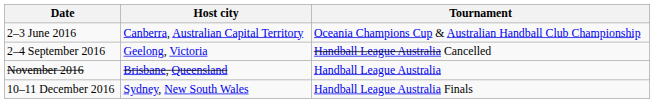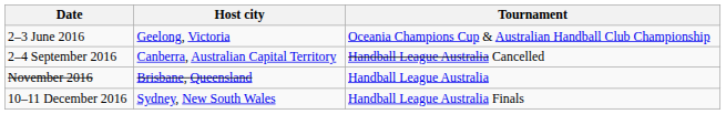 <table class="wikitable">
 <tr>
 <th width=150>Date</th>
 <th width=250>Host city</th>
 <th width=450>Tournament</th>
 </tr>
 <tr>
 <td>2–3 June 2016</td>
-<td><a href='#'>Canberra</a>, <a href='#'>Australian Capital Territory</a></td>
+<td><a href='#'>Geelong</a>, <a href='#'>Victoria</a></td>
 <td><a href='#'>Oceania Champions Cup</a> & <a href='#'>Australian Handball Club Championship</a></td>
 </tr>
 <tr>
 <td>2–4 September 2016</td>
-<td><a href='#'>Geelong</a>, <a href='#'>Victoria</a></td>
+<td><a href='#'>Canberra</a>, <a href='#'>Australian Capital Territory</a></td>
 <td><s><a href='#'>Handball League Australia</a></s> Cancelled</td>
 </tr>
 <tr>
 <td><s>November 2016</s></td>
 <td><s><a href='#'>Brisbane</a>, <a href='#'>Queensland</a></s></td>
 <td><a href='#'>Handball League Australia</a></td>
 </tr>
 <tr>
 <td>10–11 December 2016</td>
 <td><a href='#'>Sydney</a>, <a href='#'>New South Wales</a></td>
 <td><a href='#'>Handball League Australia</a> Finals</td>
 </tr>
 </table>
